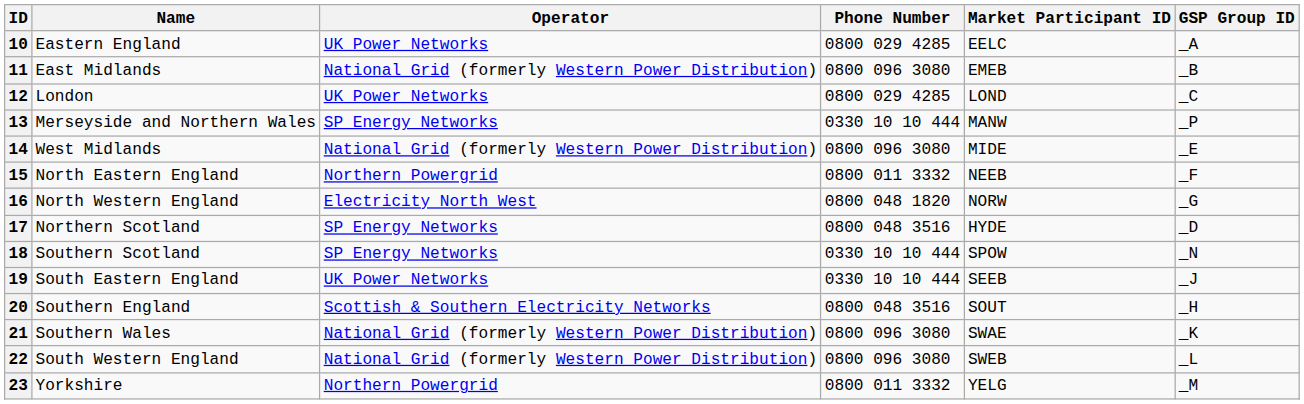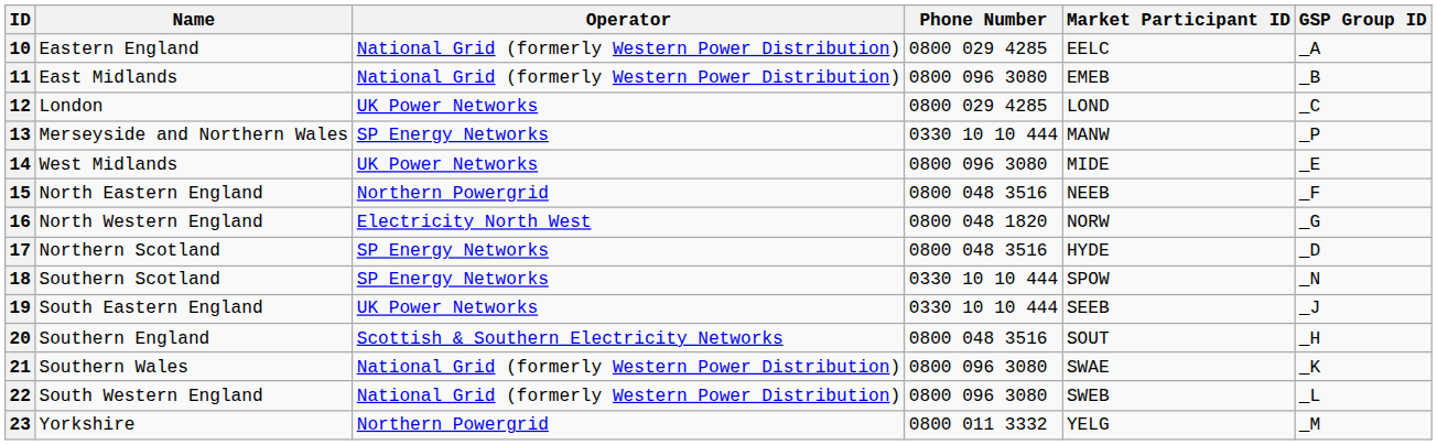 <table class="wikitable sortable">
 <tr>
 <th>ID</th>
 <th>Name</th>
 <th>Operator</th>
 <th>Phone Number</th>
 <th>Market Participant ID</th>
 <th>GSP Group ID</th>
 </tr>
 <tr>
 <th>10</th>
 <td>Eastern England</td>
-<td><a href='#'>UK Power Networks</a></td>
+<td><a href='#'>National Grid</a> (formerly <a href='#'>Western Power Distribution</a>)</td>
 <td>0800 029 4285</td>
 <td>EELC</td>
 <td>_A</td>
 </tr>
 <tr>
 <th>11</th>
 <td>East Midlands</td>
 <td><a href='#'>National Grid</a> (formerly <a href='#'>Western Power Distribution</a>)</td>
 <td>0800 096 3080</td>
 <td>EMEB</td>
 <td>_B</td>
 </tr>
 <tr>
 <th>12</th>
 <td>London</td>
 <td><a href='#'>UK Power Networks</a></td>
 <td>0800 029 4285</td>
 <td>LOND</td>
 <td>_C</td>
 </tr>
 <tr>
 <th>13</th>
 <td>Merseyside and Northern Wales</td>
 <td><a href='#'>SP Energy Networks</a></td>
 <td>0330 10 10 444</td>
 <td>MANW</td>
 <td>_P</td>
 </tr>
 <tr>
 <th>14</th>
 <td>West Midlands</td>
-<td><a href='#'>National Grid</a> (formerly <a href='#'>Western Power Distribution</a>)</td>
+<td><a href='#'>UK Power Networks</a></td>
 <td>0800 096 3080</td>
 <td>MIDE</td>
 <td>_E</td>
 </tr>
 <tr>
 <th>15</th>
 <td>North Eastern England</td>
 <td><a href='#'>Northern Powergrid</a></td>
-<td>0800 011 3332</td>
+<td>0800 048 3516</td>
 <td>NEEB</td>
 <td>_F</td>
 </tr>
 <tr>
 <th>16</th>
 <td>North Western England</td>
 <td><a href='#'>Electricity North West</a></td>
 <td>0800 048 1820</td>
 <td>NORW</td>
 <td>_G</td>
 </tr>
 <tr>
 <th>17</th>
 <td>Northern Scotland</td>
 <td><a href='#'>SP Energy Networks</a></td>
 <td>0800 048 3516</td>
 <td>HYDE</td>
 <td>_D</td>
 </tr>
 <tr>
 <th>18</th>
 <td>Southern Scotland</td>
 <td><a href='#'>SP Energy Networks</a></td>
 <td>0330 10 10 444</td>
 <td>SPOW</td>
 <td>_N</td>
 </tr>
 <tr>
 <th>19</th>
 <td>South Eastern England</td>
 <td><a href='#'>UK Power Networks</a></td>
 <td>0330 10 10 444</td>
 <td>SEEB</td>
 <td>_J</td>
 </tr>
 <tr>
 <th>20</th>
 <td>Southern England</td>
 <td><a href='#'>Scottish & Southern Electricity Networks</a></td>
 <td>0800 048 3516</td>
 <td>SOUT</td>
 <td>_H</td>
 </tr>
 <tr>
 <th>21</th>
 <td>Southern Wales</td>
 <td><a href='#'>National Grid</a> (formerly <a href='#'>Western Power Distribution</a>)</td>
 <td>0800 096 3080</td>
 <td>SWAE</td>
 <td>_K</td>
 </tr>
 <tr>
 <th>22</th>
 <td>South Western England</td>
 <td><a href='#'>National Grid</a> (formerly <a href='#'>Western Power Distribution</a>)</td>
 <td>0800 096 3080</td>
 <td>SWEB</td>
 <td>_L</td>
 </tr>
 <tr>
 <th>23</th>
 <td>Yorkshire</td>
 <td><a href='#'>Northern Powergrid</a></td>
 <td>0800 011 3332</td>
 <td>YELG</td>
 <td>_M</td>
 </tr>
 </table>
